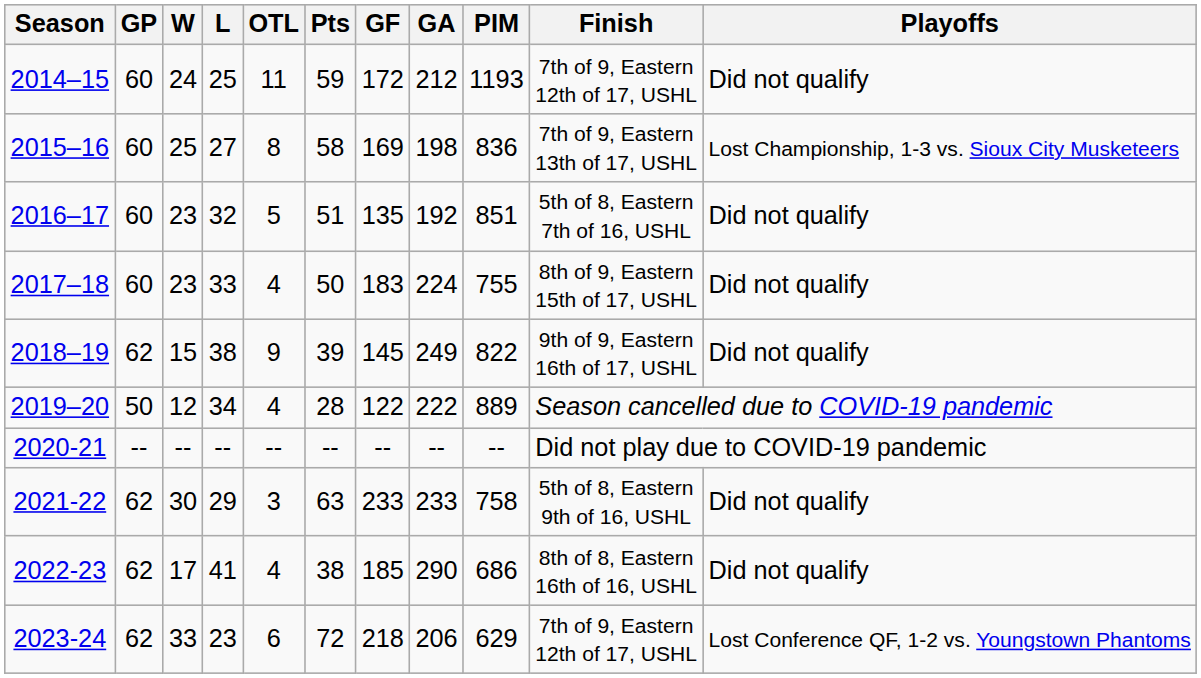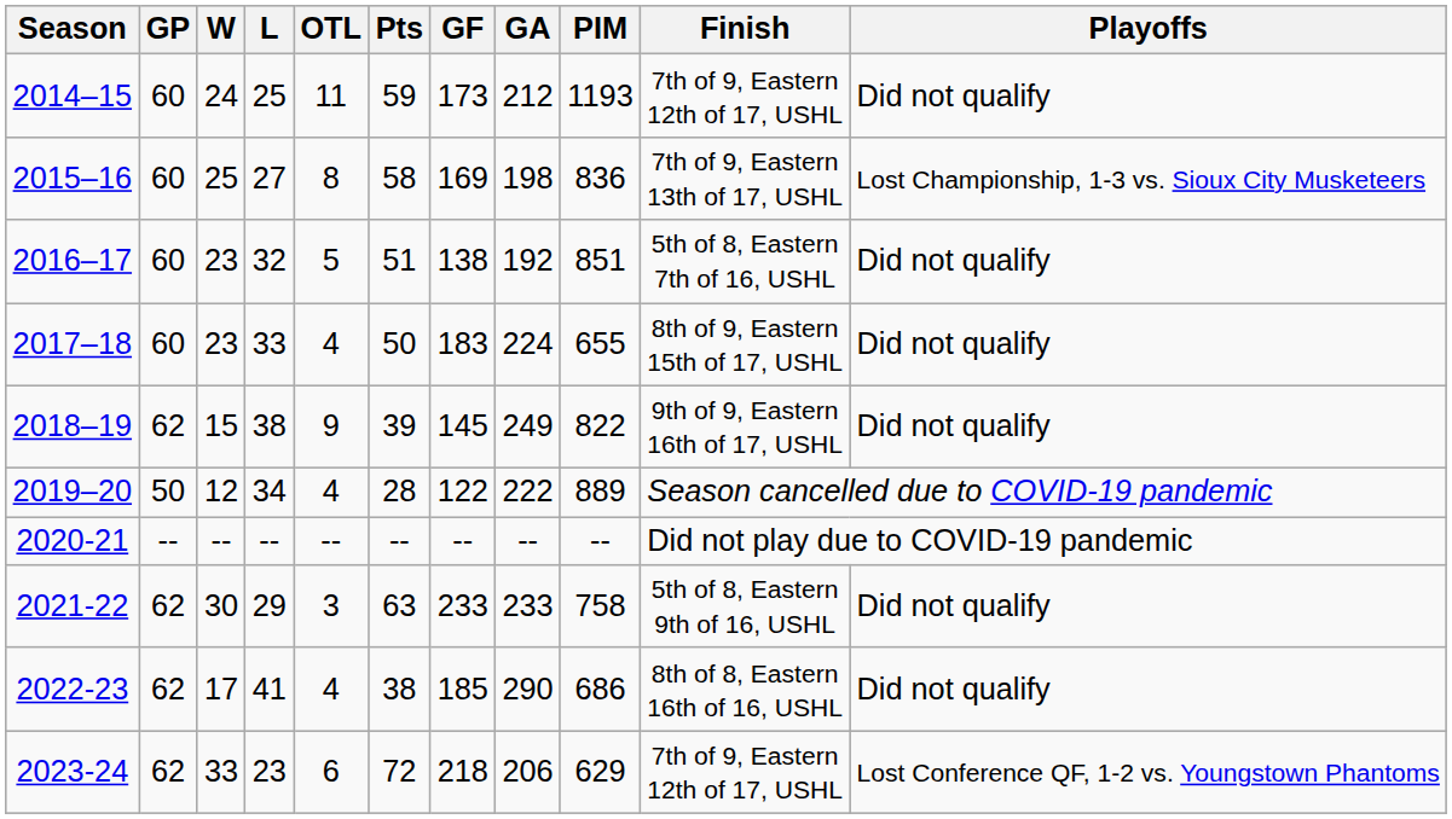 <table class="wikitable" style="text-align:center">
 <tr>
 <th>Season</th>
 <th>GP</th>
 <th>W</th>
 <th>L</th>
 <th>OTL</th>
 <th>Pts</th>
 <th>GF</th>
 <th>GA</th>
 <th>PIM</th>
 <th>Finish</th>
 <th>Playoffs</th>
 </tr>
 <tr>
 <td><a href='#'>2014–15</a></td>
 <td>60</td>
 <td>24</td>
 <td>25</td>
 <td>11</td>
 <td>59</td>
-<td>172</td>
+<td>173</td>
 <td>212</td>
 <td>1193</td>
 <td><small>7th of 9, Eastern<br>12th of 17, USHL</small></td>
 <td align=left>Did not qualify</td>
 </tr>
 <tr>
 <td><a href='#'>2015–16</a></td>
 <td>60</td>
 <td>25</td>
 <td>27</td>
 <td>8</td>
 <td>58</td>
 <td>169</td>
 <td>198</td>
 <td>836</td>
 <td><small>7th of 9, Eastern<br>13th of 17, USHL</small></td>
 <td align=left><small>Lost Championship, 1-3 vs. <a href='#'>Sioux City Musketeers</a></small></td>
 </tr>
 <tr>
 <td><a href='#'>2016–17</a></td>
 <td>60</td>
 <td>23</td>
 <td>32</td>
 <td>5</td>
 <td>51</td>
-<td>135</td>
+<td>138</td>
 <td>192</td>
 <td>851</td>
 <td><small>5th of 8, Eastern<br>7th of 16, USHL</small></td>
 <td align=left>Did not qualify</td>
 </tr>
 <tr>
 <td><a href='#'>2017–18</a></td>
 <td>60</td>
 <td>23</td>
 <td>33</td>
 <td>4</td>
 <td>50</td>
 <td>183</td>
 <td>224</td>
-<td>755</td>
+<td>655</td>
 <td><small>8th of 9, Eastern<br>15th of 17, USHL</small></td>
 <td align=left>Did not qualify</td>
 </tr>
 <tr>
 <td><a href='#'>2018–19</a></td>
 <td>62</td>
 <td>15</td>
 <td>38</td>
 <td>9</td>
 <td>39</td>
 <td>145</td>
 <td>249</td>
 <td>822</td>
 <td><small>9th of 9, Eastern<br>16th of 17, USHL</small></td>
 <td align=left>Did not qualify</td>
 </tr>
 <tr>
 <td><a href='#'>2019–20</a></td>
 <td>50</td>
 <td>12</td>
 <td>34</td>
 <td>4</td>
 <td>28</td>
 <td>122</td>
 <td>222</td>
 <td>889</td>
 <td colspan=2; align=left><em>Season cancelled due to <a href='#'>COVID-19 pandemic</a></em></td>
 </tr>
 <tr>
 <td><a href='#'>2020-21</a></td>
 <td>--</td>
 <td>--</td>
 <td>--</td>
 <td>--</td>
 <td>--</td>
 <td>--</td>
 <td>--</td>
 <td>--</td>
 <td colspan=2; align=left>Did not play due to COVID-19 pandemic</td>
 </tr>
 <tr>
 <td><a href='#'>2021-22</a></td>
 <td>62</td>
 <td>30</td>
 <td>29</td>
 <td>3</td>
 <td>63</td>
 <td>233</td>
 <td>233</td>
 <td>758</td>
 <td><small>5th of 8, Eastern<br>9th of 16, USHL</small></td>
 <td align=left>Did not qualify</td>
 </tr>
 <tr>
 <td><a href='#'>2022-23</a></td>
 <td>62</td>
 <td>17</td>
 <td>41</td>
 <td>4</td>
 <td>38</td>
 <td>185</td>
 <td>290</td>
 <td>686</td>
 <td><small>8th of 8, Eastern<br>16th of 16, USHL</small></td>
 <td align=left>Did not qualify</td>
 </tr>
 <tr>
 <td><a href='#'>2023-24</a></td>
 <td>62</td>
 <td>33</td>
 <td>23</td>
 <td>6</td>
 <td>72</td>
 <td>218</td>
 <td>206</td>
 <td>629</td>
 <td><small>7th of 9, Eastern<br>12th of 17, USHL</small></td>
 <td><small>Lost Conference QF, 1-2 vs. <a href='#'>Youngstown Phantoms</a></small></td>
 </tr>
 </table>
